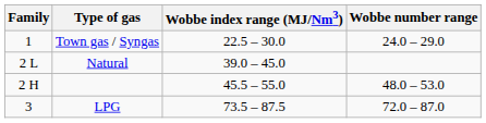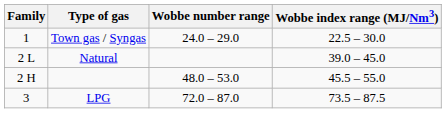 <table class="wikitable" style="text-align: center;">
 <tr>
 <th>Family</th>
 <th>Type of gas</th>
+<th>Wobbe number range</th>
 <th>Wobbe index range (MJ/<a href='#'>Nm<sup>3</sup></a>)</th>
-<th>Wobbe number range</th>
 </tr>
 <tr>
 <td>1</td>
 <td><a href='#'>Town gas</a> / <a href='#'>Syngas</a></td>
+<td>24.0 – 29.0</td>
 <td>22.5 – 30.0</td>
-<td>24.0 – 29.0</td>
 </tr>
 <tr>
 <td>2 L</td>
 <td><a href='#'>Natural</a></td>
+<td></td>
 <td>39.0 – 45.0</td>
-<td></td>
 </tr>
 <tr>
 <td>2 H</td>
 <td></td>
+<td>48.0 – 53.0</td>
 <td>45.5 – 55.0</td>
-<td>48.0 – 53.0</td>
 </tr>
 <tr>
 <td>3</td>
 <td><a href='#'>LPG</a></td>
+<td>72.0 – 87.0</td>
 <td>73.5 – 87.5</td>
-<td>72.0 – 87.0</td>
 </tr>
 </table>
